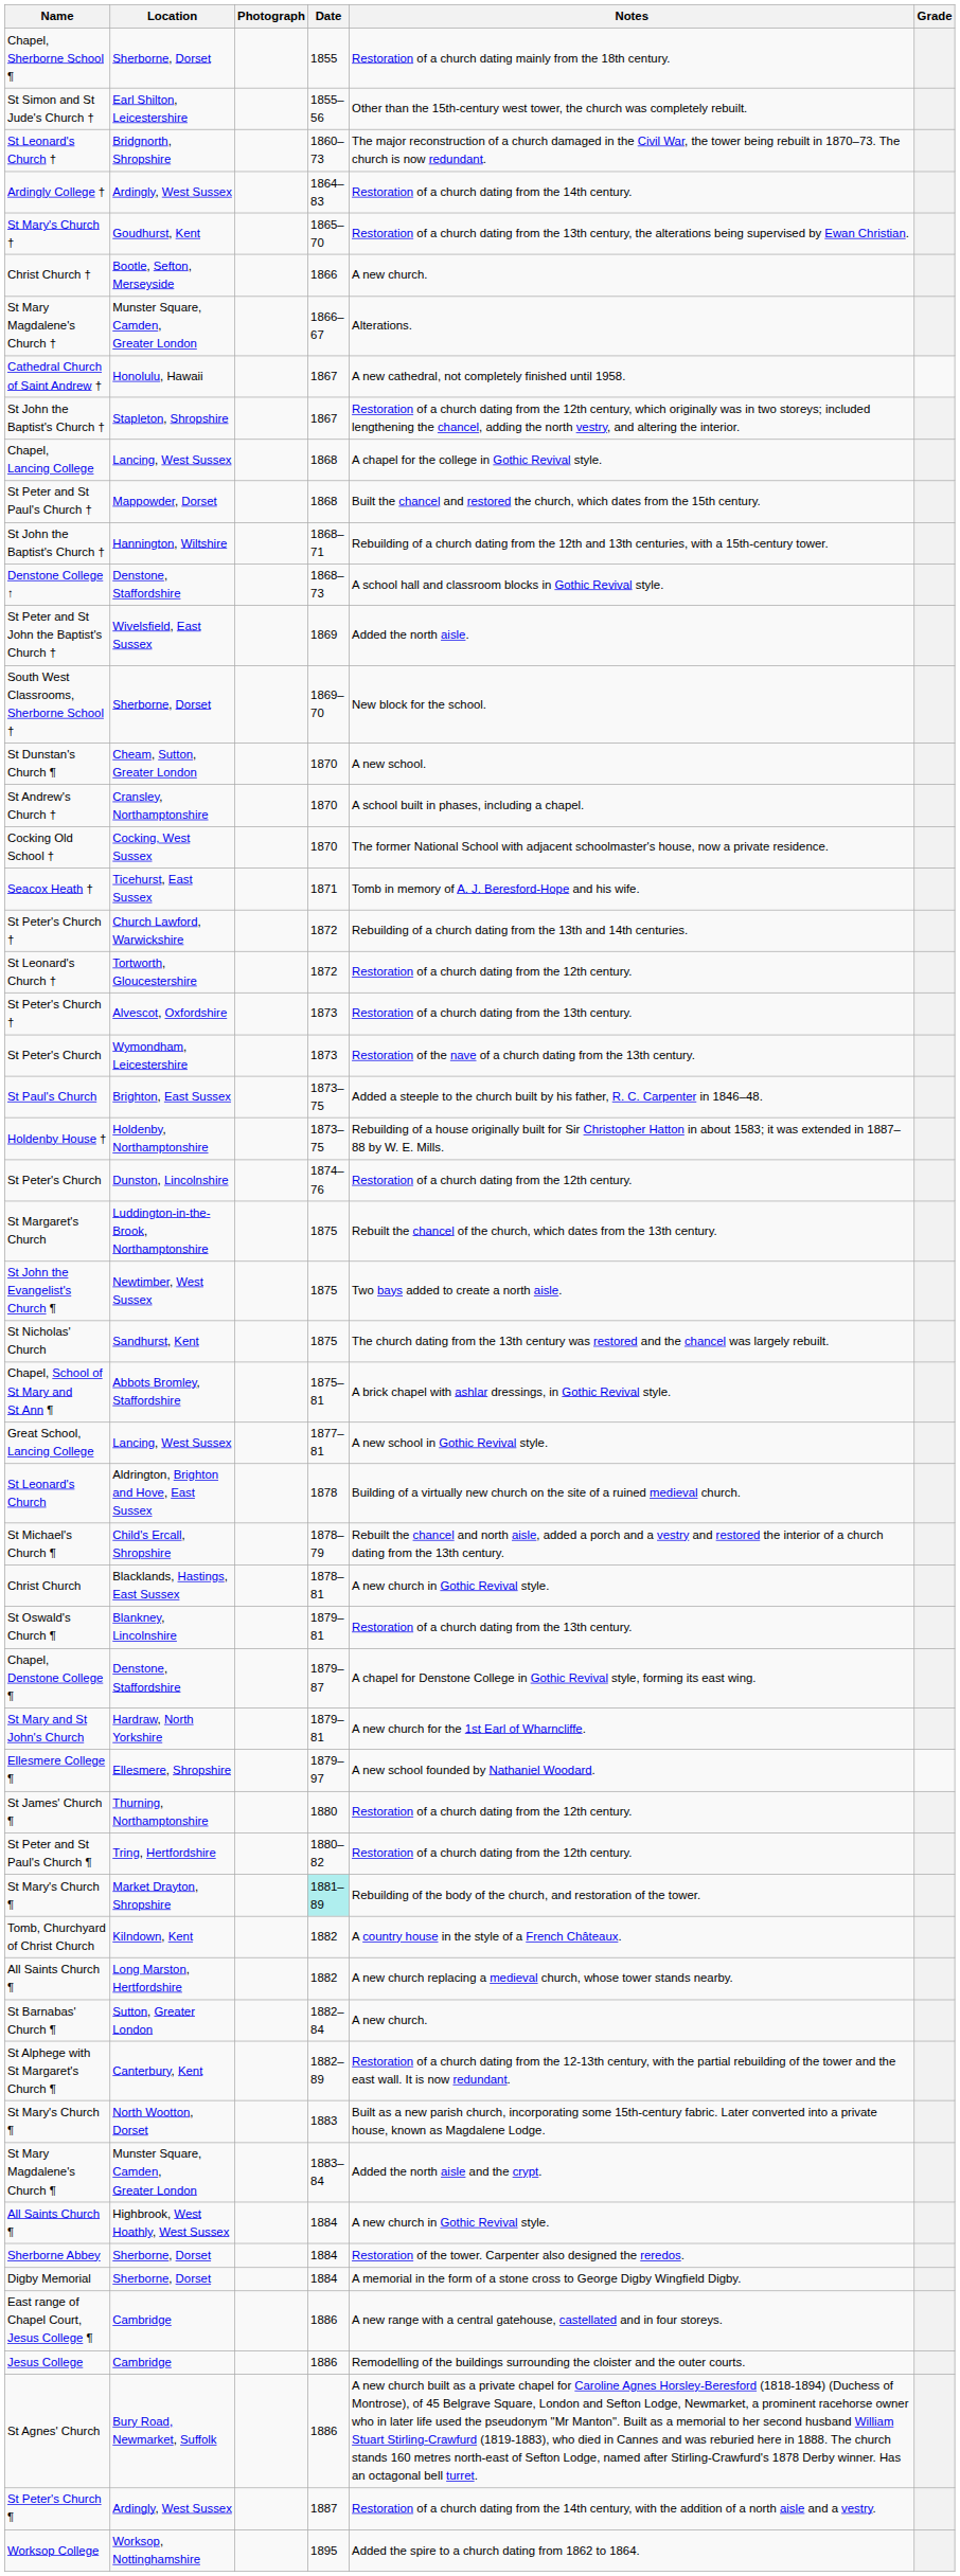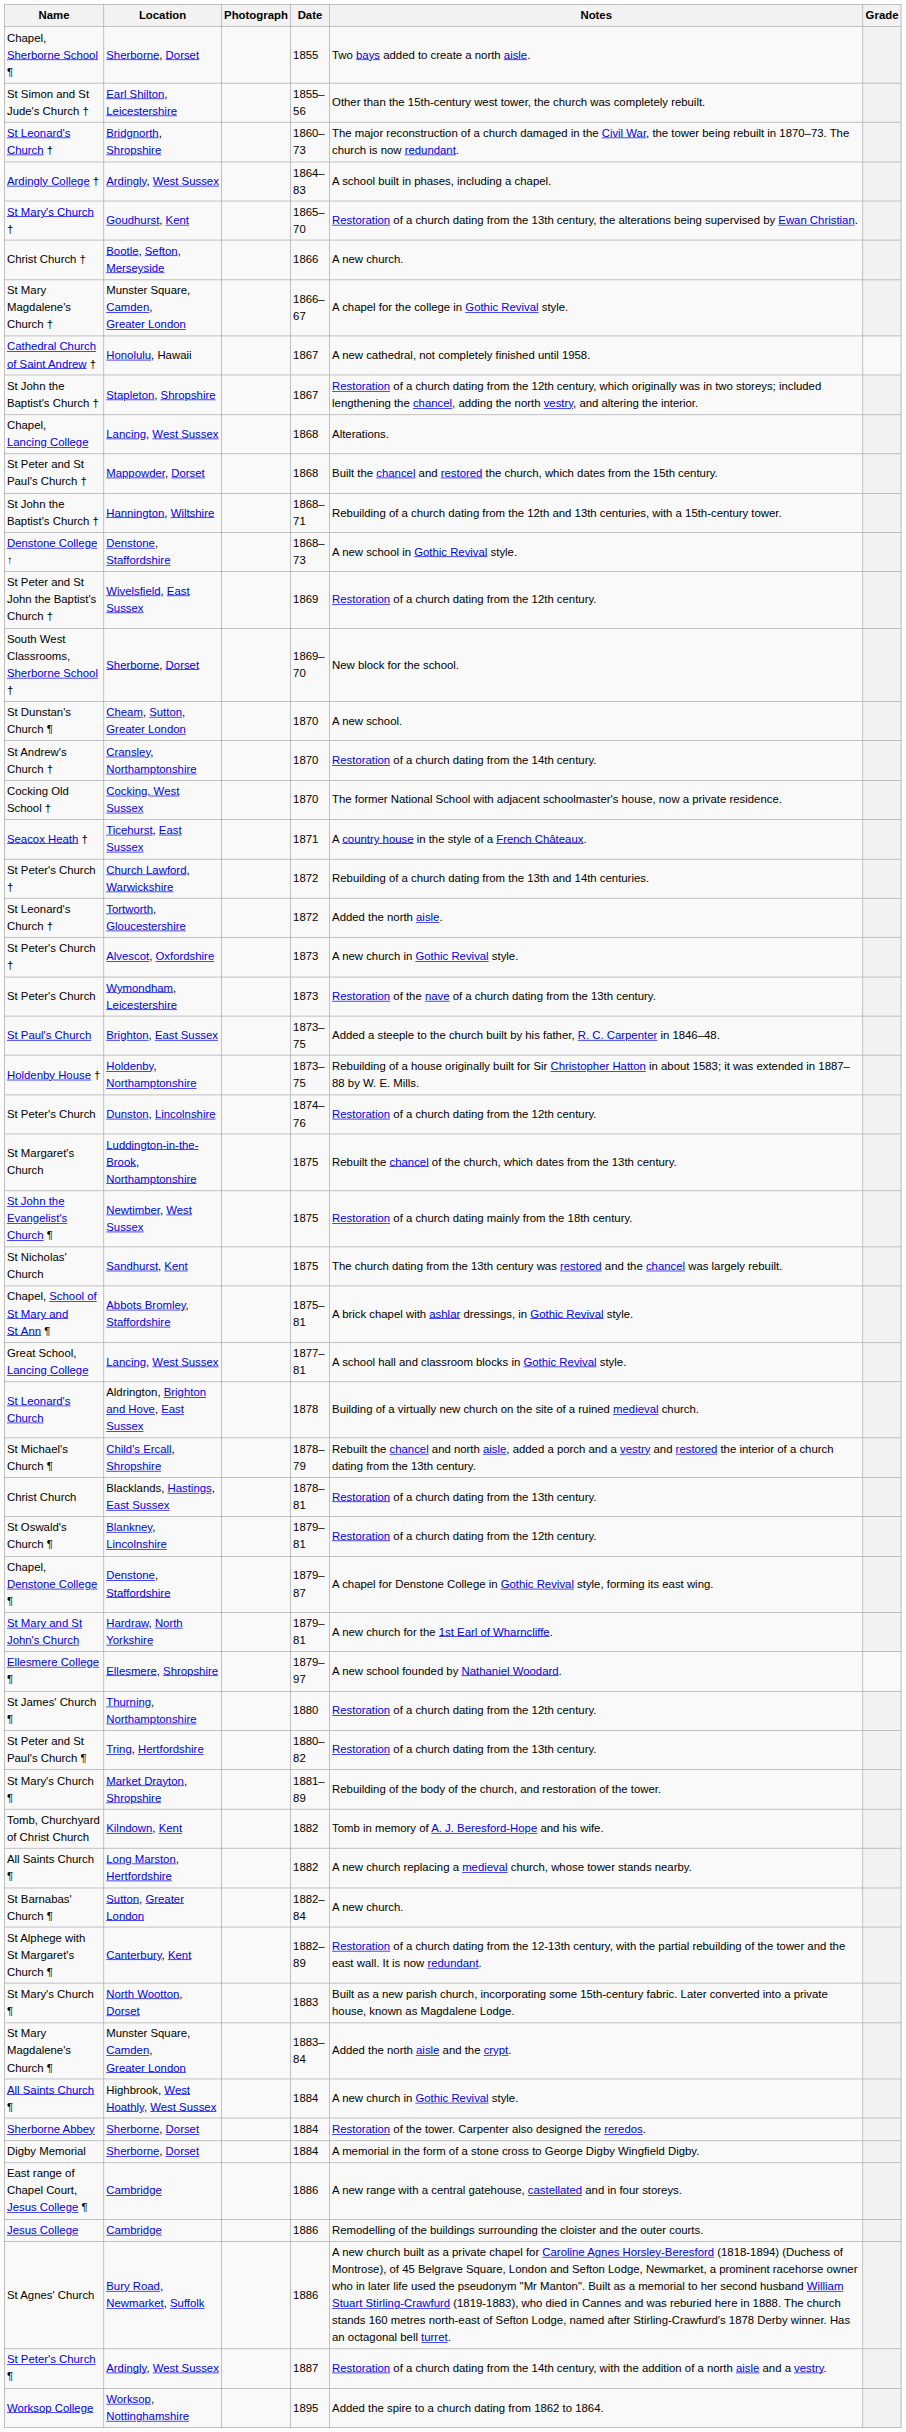 <table class="wikitable sortable plainrowheaders" style="width:100%;border:0px;text-align:left;line-height:150%;">
 <tr>
 <th style="col" style="width:120px">Name</th>
 <th style="col" style="width:150px">Location</th>
 <th style="col" style="width:100px" class="unsortable">Photograph</th>
 <th style="col" style="width:80px">Date</th>
 <th scope="col" class="unsortable">Notes</th>
 <th style="col" style="width:24px">Grade</th>
 </tr>
 <tr>
 <td>Chapel,<br><a href='#'>Sherborne School</a> ¶</td>
 <td><a href='#'>Sherborne</a>, <a href='#'>Dorset</a><br><small></small></td>
 <td></td>
 <td>1855</td>
-<td><a href='#'>Restoration</a> of a church dating mainly from the 18th century.</td>
+<td>Two <a href='#'>bays</a> added to create a north <a href='#'>aisle</a>.</td>
 <th></th>
 </tr>
 <tr>
 <td>St Simon and St Jude's Church †</td>
 <td><a href='#'>Earl Shilton</a>, <a href='#'>Leicestershire</a><br><small></small></td>
 <td></td>
 <td>1855–56</td>
 <td>Other than the 15th-century west tower, the church was completely rebuilt.</td>
 <th></th>
 </tr>
 <tr>
 <td><a href='#'>St Leonard's Church</a> †</td>
 <td><a href='#'>Bridgnorth</a>, <a href='#'>Shropshire</a><br><small></small></td>
 <td></td>
 <td>1860–73</td>
 <td>The major reconstruction of a church damaged in the <a href='#'>Civil War</a>, the tower being rebuilt in 1870–73. The church is now <a href='#'>redundant</a>.</td>
 <th></th>
 </tr>
 <tr>
 <td><a href='#'>Ardingly College</a> †</td>
 <td><a href='#'>Ardingly</a>, <a href='#'>West Sussex</a><br><small></small></td>
 <td></td>
 <td>1864–83</td>
-<td><a href='#'>Restoration</a> of a church dating from the 14th century.</td>
+<td>A school built in phases, including a chapel.</td>
 <th></th>
 </tr>
 <tr>
 <td><a href='#'>St Mary's Church</a> †</td>
 <td><a href='#'>Goudhurst</a>, <a href='#'>Kent</a><br><small></small></td>
 <td></td>
 <td>1865–70</td>
 <td><a href='#'>Restoration</a> of a church dating from the 13th century, the alterations being supervised by <a href='#'>Ewan Christian</a>.</td>
 <th></th>
 </tr>
 <tr>
 <td>Christ Church †</td>
 <td><a href='#'>Bootle</a>, <a href='#'>Sefton</a>, <a href='#'>Merseyside</a><br><small></small></td>
 <td></td>
 <td>1866</td>
 <td>A new church.</td>
 <th></th>
 </tr>
 <tr>
 <td>St Mary Magdalene's Church †</td>
 <td>Munster Square, <a href='#'>Camden</a>, <br><a href='#'>Greater London</a><br><small></small></td>
 <td></td>
 <td>1866–67</td>
-<td>Alterations.</td>
+<td>A chapel for the college in <a href='#'>Gothic Revival</a> style.</td>
 <th></th>
 </tr>
 <tr>
 <td><a href='#'>Cathedral Church of Saint Andrew</a> †</td>
 <td><a href='#'>Honolulu</a>, Hawaii</td>
 <td></td>
 <td>1867</td>
 <td>A new cathedral, not completely finished until 1958.</td>
 <td></td>
 </tr>
 <tr>
 <td>St John the Baptist's Church †</td>
 <td><a href='#'>Stapleton</a>, <a href='#'>Shropshire</a><br><small></small></td>
 <td></td>
 <td>1867</td>
 <td><a href='#'>Restoration</a> of a church dating from the 12th century, which originally was in two storeys; included lengthening the <a href='#'>chancel</a>, adding the north <a href='#'>vestry</a>, and altering the interior.</td>
 <th></th>
 </tr>
 <tr>
 <td>Chapel,<br><a href='#'>Lancing College</a></td>
 <td><a href='#'>Lancing</a>, <a href='#'>West Sussex</a><br><small></small></td>
 <td></td>
 <td>1868</td>
-<td>A chapel for the college in <a href='#'>Gothic Revival</a> style.</td>
+<td>Alterations.</td>
 <th></th>
 </tr>
 <tr>
 <td>St Peter and St Paul's Church †</td>
 <td><a href='#'>Mappowder</a>, <a href='#'>Dorset</a><br><small></small></td>
 <td></td>
 <td>1868</td>
 <td>Built the <a href='#'>chancel</a> and <a href='#'>restored</a> the church, which dates from the 15th century.</td>
 <th></th>
 </tr>
 <tr>
 <td>St John the Baptist's Church †</td>
 <td><a href='#'>Hannington</a>, <a href='#'>Wiltshire</a><br><small></small></td>
 <td></td>
 <td>1868–71</td>
 <td>Rebuilding of a church dating from the 12th and 13th centuries, with a 15th-century tower.</td>
 <th></th>
 </tr>
 <tr>
 <td><a href='#'>Denstone College</a> ↑</td>
 <td><a href='#'>Denstone</a>, <a href='#'>Staffordshire</a><br><small></small></td>
 <td></td>
 <td>1868–73</td>
-<td>A school hall and classroom blocks in <a href='#'>Gothic Revival</a> style.</td>
+<td>A new school in <a href='#'>Gothic Revival</a> style.</td>
 <th></th>
 </tr>
 <tr>
 <td>St Peter and St John the Baptist's Church †</td>
 <td><a href='#'>Wivelsfield</a>, <a href='#'>East Sussex</a><br><small></small></td>
 <td></td>
 <td>1869</td>
-<td>Added the north <a href='#'>aisle</a>.</td>
+<td><a href='#'>Restoration</a> of a church dating from the 12th century.</td>
 <th></th>
 </tr>
 <tr>
 <td>South West Classrooms,<br><a href='#'>Sherborne School</a> †</td>
 <td><a href='#'>Sherborne</a>, <a href='#'>Dorset</a><br><small></small></td>
 <td></td>
 <td>1869–70</td>
 <td>New block for the school.</td>
 <th></th>
 </tr>
 <tr>
 <td>St Dunstan's Church ¶</td>
 <td><a href='#'>Cheam</a>, <a href='#'>Sutton</a>,<br><a href='#'>Greater London</a><br><small></small></td>
 <td></td>
 <td>1870</td>
 <td>A new school.</td>
 <th></th>
 </tr>
 <tr>
 <td>St Andrew's Church †</td>
 <td><a href='#'>Cransley</a>, <a href='#'>Northamptonshire</a><br><small></small></td>
 <td></td>
 <td>1870</td>
-<td>A school built in phases, including a chapel.</td>
+<td><a href='#'>Restoration</a> of a church dating from the 14th century.</td>
 <th></th>
 </tr>
 <tr>
 <td>Cocking Old School †</td>
 <td><a href='#'>Cocking, West Sussex</a><br><small></small></td>
 <td></td>
 <td>1870</td>
 <td>The former National School with adjacent schoolmaster's house, now a private residence.</td>
 <th></th>
 </tr>
 <tr>
 <td><a href='#'>Seacox Heath</a> †</td>
 <td><a href='#'>Ticehurst</a>, <a href='#'>East Sussex</a><br><small></small></td>
 <td></td>
 <td>1871</td>
-<td>Tomb in memory of <a href='#'>A. J. Beresford-Hope</a> and his wife.</td>
+<td>A <a href='#'>country house</a> in the style of a <a href='#'>French Châteaux</a>.</td>
 <th></th>
 </tr>
 <tr>
 <td>St Peter's Church †</td>
 <td><a href='#'>Church Lawford</a>, <a href='#'>Warwickshire</a><br><small></small></td>
 <td></td>
 <td>1872</td>
 <td>Rebuilding of a church dating from the 13th and 14th centuries.</td>
 <th></th>
 </tr>
 <tr>
 <td>St Leonard's Church †</td>
 <td><a href='#'>Tortworth</a>, <a href='#'>Gloucestershire</a><br><small></small></td>
 <td></td>
 <td>1872</td>
-<td><a href='#'>Restoration</a> of a church dating from the 12th century.</td>
+<td>Added the north <a href='#'>aisle</a>.</td>
 <th></th>
 </tr>
 <tr>
 <td>St Peter's Church †</td>
 <td><a href='#'>Alvescot</a>, <a href='#'>Oxfordshire</a><br><small></small></td>
 <td></td>
 <td>1873</td>
-<td><a href='#'>Restoration</a> of a church dating from the 13th century.</td>
+<td>A new church in <a href='#'>Gothic Revival</a> style.</td>
 <th></th>
 </tr>
 <tr>
 <td>St Peter's Church</td>
 <td><a href='#'>Wymondham</a>, <a href='#'>Leicestershire</a><br><small></small></td>
 <td></td>
 <td>1873</td>
 <td><a href='#'>Restoration</a> of the <a href='#'>nave</a> of a church dating from the 13th century.</td>
 <th></th>
 </tr>
 <tr>
 <td><a href='#'>St Paul's Church</a></td>
 <td><a href='#'>Brighton</a>, <a href='#'>East Sussex</a><br><small></small></td>
 <td></td>
 <td>1873–75</td>
 <td>Added a steeple to the church built by his father, <a href='#'>R. C. Carpenter</a> in 1846–48.</td>
 <th></th>
 </tr>
 <tr>
 <td><a href='#'>Holdenby House</a> †</td>
 <td><a href='#'>Holdenby</a>, <a href='#'>Northamptonshire</a><br><small></small></td>
 <td></td>
 <td>1873–75</td>
 <td>Rebuilding of a house originally built for Sir <a href='#'>Christopher Hatton</a> in about 1583; it was extended in 1887–88 by W. E. Mills.</td>
 <th></th>
 </tr>
 <tr>
 <td>St Peter's Church</td>
 <td><a href='#'>Dunston</a>, <a href='#'>Lincolnshire</a><br><small></small></td>
 <td></td>
 <td>1874–76</td>
 <td><a href='#'>Restoration</a> of a church dating from the 12th century.</td>
 <th></th>
 </tr>
 <tr>
 <td>St Margaret's Church</td>
 <td><a href='#'>Luddington-in-the-Brook</a>, <a href='#'>Northamptonshire</a><br><small></small></td>
 <td></td>
 <td>1875</td>
 <td>Rebuilt the <a href='#'>chancel</a> of the church, which dates from the 13th century.</td>
 <th></th>
 </tr>
 <tr>
 <td><a href='#'>St John the Evangelist's Church</a> ¶</td>
 <td><a href='#'>Newtimber</a>, <a href='#'>West Sussex</a><br><small></small></td>
 <td></td>
 <td>1875</td>
-<td>Two <a href='#'>bays</a> added to create a north <a href='#'>aisle</a>.</td>
+<td><a href='#'>Restoration</a> of a church dating mainly from the 18th century.</td>
 <th></th>
 </tr>
 <tr>
 <td>St Nicholas' Church</td>
 <td><a href='#'>Sandhurst</a>, <a href='#'>Kent</a><br><small></small></td>
 <td></td>
 <td>1875</td>
 <td>The church dating from the 13th century was <a href='#'>restored</a> and the <a href='#'>chancel</a> was largely rebuilt.</td>
 <th></th>
 </tr>
 <tr>
 <td>Chapel, <a href='#'>School of St Mary and St Ann</a> ¶</td>
 <td><a href='#'>Abbots Bromley</a>, <a href='#'>Staffordshire</a><br><small></small></td>
 <td></td>
 <td>1875–81</td>
 <td>A brick chapel with <a href='#'>ashlar</a> dressings, in <a href='#'>Gothic Revival</a> style.</td>
 <th></th>
 </tr>
 <tr>
 <td>Great School,<br><a href='#'>Lancing College</a></td>
 <td><a href='#'>Lancing</a>, <a href='#'>West Sussex</a><br><small></small></td>
 <td></td>
 <td>1877–81</td>
-<td>A new school in <a href='#'>Gothic Revival</a> style.</td>
+<td>A school hall and classroom blocks in <a href='#'>Gothic Revival</a> style.</td>
 <th></th>
 </tr>
 <tr>
 <td><a href='#'>St Leonard's Church</a></td>
 <td>Aldrington, <a href='#'>Brighton and Hove</a>, <a href='#'>East Sussex</a><br><small></small></td>
 <td></td>
 <td>1878</td>
 <td>Building of a virtually new church on the site of a ruined <a href='#'>medieval</a> church.</td>
 <th></th>
 </tr>
 <tr>
 <td>St Michael's Church ¶</td>
 <td><a href='#'>Child's Ercall</a>, <a href='#'>Shropshire</a><br><small></small></td>
 <td></td>
 <td>1878–79</td>
 <td>Rebuilt the <a href='#'>chancel</a> and north <a href='#'>aisle</a>, added a porch and a <a href='#'>vestry</a> and <a href='#'>restored</a> the interior of a church dating from the 13th century.</td>
 <th></th>
 </tr>
 <tr>
 <td>Christ Church</td>
 <td>Blacklands, <a href='#'>Hastings</a>,<br><a href='#'>East Sussex</a><br><small></small></td>
 <td></td>
 <td>1878–81</td>
-<td>A new church in <a href='#'>Gothic Revival</a> style.</td>
+<td><a href='#'>Restoration</a> of a church dating from the 13th century.</td>
 <th></th>
 </tr>
 <tr>
 <td>St Oswald's Church ¶</td>
 <td><a href='#'>Blankney</a>, <a href='#'>Lincolnshire</a><br><small></small></td>
 <td></td>
 <td>1879–81</td>
-<td><a href='#'>Restoration</a> of a church dating from the 13th century.</td>
+<td><a href='#'>Restoration</a> of a church dating from the 12th century.</td>
 <th></th>
 </tr>
 <tr>
 <td>Chapel,<br><a href='#'>Denstone College</a> ¶</td>
 <td><a href='#'>Denstone</a>, <a href='#'>Staffordshire</a><br><small></small></td>
 <td></td>
 <td>1879–87</td>
 <td>A chapel for Denstone College in <a href='#'>Gothic Revival</a> style, forming its east wing.</td>
 <th></th>
 </tr>
 <tr>
 <td><a href='#'>St Mary and St John's Church</a></td>
 <td><a href='#'>Hardraw</a>, <a href='#'>North Yorkshire</a><br><small></small></td>
 <td></td>
 <td>1879–81</td>
 <td>A new church for the <a href='#'>1st Earl of Wharncliffe</a>.</td>
 <th></th>
 </tr>
 <tr>
 <td><a href='#'>Ellesmere College</a> ¶</td>
 <td><a href='#'>Ellesmere</a>, <a href='#'>Shropshire</a><br><small></small></td>
 <td></td>
 <td>1879–97</td>
 <td>A new school founded by <a href='#'>Nathaniel Woodard</a>.</td>
 <td></td>
 </tr>
 <tr>
 <td>St James' Church ¶</td>
 <td><a href='#'>Thurning</a>, <a href='#'>Northamptonshire</a><br><small></small></td>
 <td></td>
 <td>1880</td>
 <td><a href='#'>Restoration</a> of a church dating from the 12th century.</td>
 <th></th>
 </tr>
 <tr>
 <td>St Peter and St Paul's Church ¶</td>
 <td><a href='#'>Tring</a>, <a href='#'>Hertfordshire</a><br><small></small></td>
 <td></td>
 <td>1880–82</td>
-<td><a href='#'>Restoration</a> of a church dating from the 12th century.</td>
+<td><a href='#'>Restoration</a> of a church dating from the 13th century.</td>
 <th></th>
 </tr>
 <tr>
 <td>St Mary's Church ¶</td>
 <td><a href='#'>Market Drayton</a>, <a href='#'>Shropshire</a><br><small></small></td>
 <td></td>
-<td style="background: paleturquoise;">1881–89</td>
+<td>1881–89</td>
 <td>Rebuilding of the body of the church, and restoration of the tower.</td>
 <th></th>
 </tr>
 <tr>
 <td>Tomb, Churchyard of Christ Church</td>
 <td><a href='#'>Kilndown</a>, <a href='#'>Kent</a><br><small></small></td>
 <td></td>
 <td>1882</td>
-<td>A <a href='#'>country house</a> in the style of a <a href='#'>French Châteaux</a>.</td>
+<td>Tomb in memory of <a href='#'>A. J. Beresford-Hope</a> and his wife.</td>
 <th></th>
 </tr>
 <tr>
 <td>All Saints Church ¶</td>
 <td><a href='#'>Long Marston</a>, <a href='#'>Hertfordshire</a><br><small></small></td>
 <td></td>
 <td>1882</td>
 <td>A new church replacing a <a href='#'>medieval</a> church, whose tower stands nearby.</td>
 <th></th>
 </tr>
 <tr>
 <td>St Barnabas' Church ¶</td>
 <td><a href='#'>Sutton</a>, <a href='#'>Greater London</a><br><small></small></td>
 <td></td>
 <td>1882–84</td>
 <td>A new church.</td>
 <th></th>
 </tr>
 <tr>
 <td>St Alphege with St Margaret's Church ¶</td>
 <td><a href='#'>Canterbury</a>, <a href='#'>Kent</a><br><small></small></td>
 <td></td>
 <td>1882–89</td>
 <td><a href='#'>Restoration</a> of a church dating from the 12-13th century, with the partial rebuilding of the tower and the east wall. It is now <a href='#'>redundant</a>.</td>
 <th></th>
 </tr>
 <tr>
 <td>St Mary's Church ¶</td>
 <td><a href='#'>North Wootton</a>, <a href='#'>Dorset</a><br><small></small></td>
 <td></td>
 <td>1883</td>
 <td>Built as a new parish church, incorporating some 15th-century fabric. Later converted into a private house, known as Magdalene Lodge.</td>
 <th></th>
 </tr>
 <tr>
 <td>St Mary Magdalene's Church ¶</td>
 <td>Munster Square, <a href='#'>Camden</a>,<br><a href='#'>Greater London</a><br><small></small></td>
 <td></td>
 <td>1883–84</td>
 <td>Added the north <a href='#'>aisle</a> and the <a href='#'>crypt</a>.</td>
 <th></th>
 </tr>
 <tr>
 <td><a href='#'>All Saints Church</a> ¶</td>
 <td>Highbrook, <a href='#'>West Hoathly</a>, <a href='#'>West Sussex</a><br><small></small></td>
 <td></td>
 <td>1884</td>
 <td>A new church in <a href='#'>Gothic Revival</a> style.</td>
 <th></th>
 </tr>
 <tr>
 <td><a href='#'>Sherborne Abbey</a></td>
 <td><a href='#'>Sherborne</a>, <a href='#'>Dorset</a><br><small></small></td>
 <td></td>
 <td>1884</td>
 <td><a href='#'>Restoration</a> of the tower. Carpenter also designed the <a href='#'>reredos</a>.</td>
 <th></th>
 </tr>
 <tr>
 <td>Digby Memorial</td>
 <td><a href='#'>Sherborne</a>, <a href='#'>Dorset</a><br><small></small></td>
 <td></td>
 <td>1884</td>
 <td>A memorial in the form of a stone cross to George Digby Wingfield Digby.</td>
 <th></th>
 </tr>
 <tr>
 <td>East range of Chapel Court, <a href='#'>Jesus College</a> ¶</td>
 <td><a href='#'>Cambridge</a><br><small></small></td>
 <td></td>
 <td>1886</td>
 <td>A new range with a central gatehouse, <a href='#'>castellated</a> and in four storeys.</td>
 <th></th>
 </tr>
 <tr>
 <td><a href='#'>Jesus College</a></td>
 <td><a href='#'>Cambridge</a><br><small></small></td>
 <td></td>
 <td>1886</td>
 <td>Remodelling of the buildings surrounding the cloister and the outer courts.</td>
 <th></th>
 </tr>
 <tr>
 <td>St Agnes' Church</td>
 <td><a href='#'>Bury Road, Newmarket</a>, <a href='#'>Suffolk</a><br><small></small></td>
 <td></td>
 <td>1886</td>
 <td>A new church built as a private chapel for <a href='#'>Caroline Agnes Horsley-Beresford</a> (1818-1894) (Duchess of Montrose), of 45 Belgrave Square, London and Sefton Lodge, Newmarket, a prominent racehorse owner who in later life used the pseudonym "Mr Manton". Built as a memorial to her second husband <a href='#'>William Stuart Stirling-Crawfurd</a> (1819-1883), who died in Cannes and was reburied here in 1888. The church stands 160 metres north-east of Sefton Lodge, named after Stirling-Crawfurd's 1878 Derby winner. Has an octagonal bell <a href='#'>turret</a>.</td>
 <th></th>
 </tr>
 <tr>
 <td><a href='#'>St Peter's Church</a> ¶</td>
 <td><a href='#'>Ardingly</a>, <a href='#'>West Sussex</a><br><small></small></td>
 <td></td>
 <td>1887</td>
 <td><a href='#'>Restoration</a> of a church dating from the 14th century, with the addition of a north <a href='#'>aisle</a> and a <a href='#'>vestry</a>.</td>
 <th></th>
 </tr>
 <tr>
 <td><a href='#'>Worksop College</a></td>
 <td><a href='#'>Worksop</a>, <a href='#'>Nottinghamshire</a><br><small></small></td>
 <td></td>
 <td>1895</td>
 <td>Added the spire to a church dating from 1862 to 1864.</td>
 <th></th>
 </tr>
 <tr>
 </tr>
 </table>
